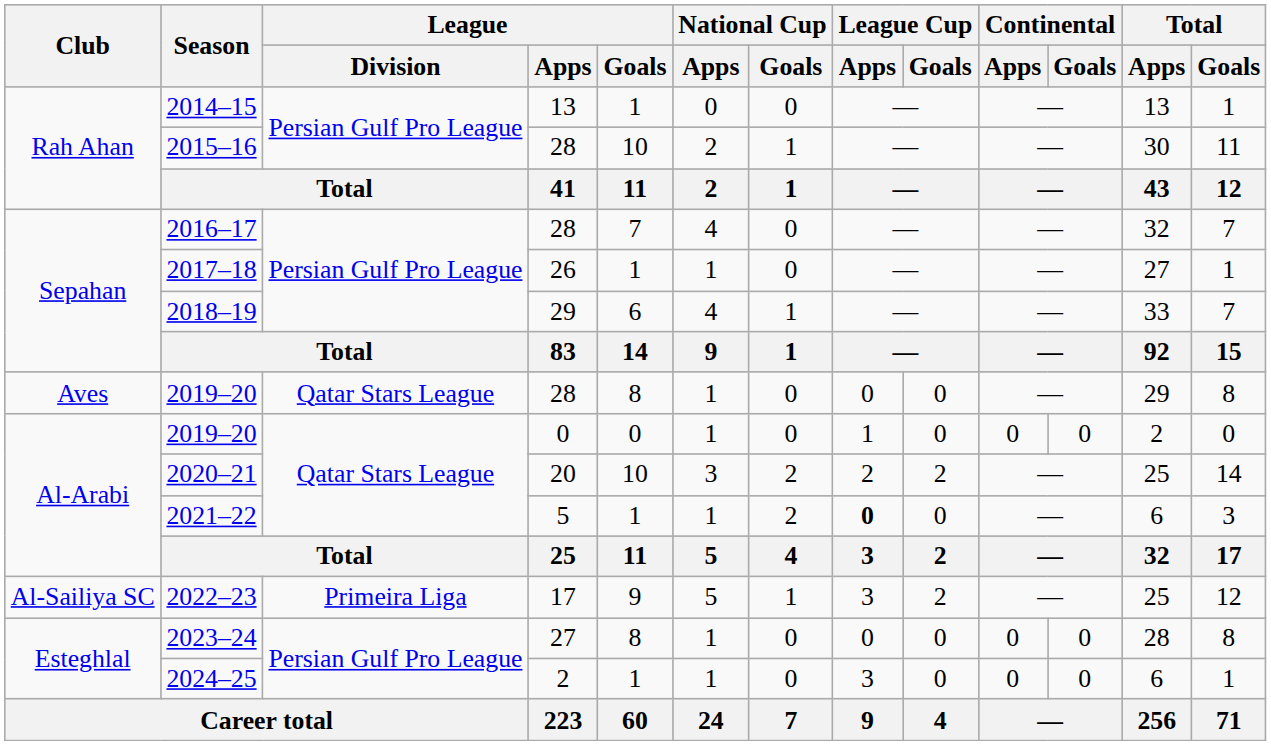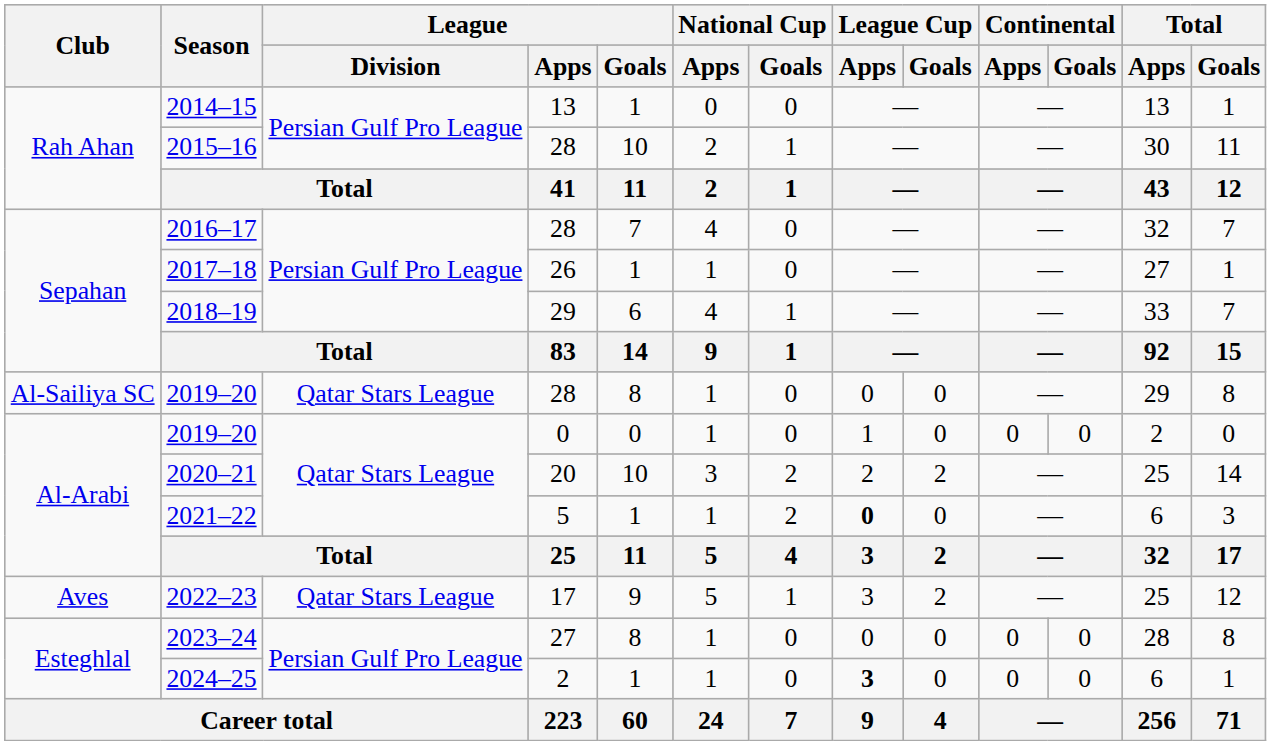 <table class=wikitable style=text-align:center>
 <tr>
 <th rowspan=2>Club</th>
 <th rowspan=2>Season</th>
 <th colspan=3>League</th>
 <th colspan=2>National Cup</th>
 <th colspan=2>League Cup</th>
 <th colspan=2>Continental</th>
 <th colspan=2>Total</th>
 </tr>
 <tr>
 <th>Division</th>
 <th>Apps</th>
 <th>Goals</th>
 <th>Apps</th>
 <th>Goals</th>
 <th>Apps</th>
 <th>Goals</th>
 <th>Apps</th>
 <th>Goals</th>
 <th>Apps</th>
 <th>Goals</th>
 </tr>
 <tr>
 <td rowspan="3"><a href='#'>Rah Ahan</a></td>
 <td><a href='#'>2014–15</a></td>
 <td rowspan="2"><a href='#'>Persian Gulf Pro League</a></td>
 <td>13</td>
 <td>1</td>
 <td>0</td>
 <td>0</td>
 <td colspan="2">—</td>
 <td colspan="2">—</td>
 <td>13</td>
 <td>1</td>
 </tr>
 <tr>
 <td><a href='#'>2015–16</a></td>
 <td>28</td>
 <td>10</td>
 <td>2</td>
 <td>1</td>
 <td colspan="2">—</td>
 <td colspan="2">—</td>
 <td>30</td>
 <td>11</td>
 </tr>
 <tr>
 <th colspan="2">Total</th>
 <th>41</th>
 <th>11</th>
 <th>2</th>
 <th>1</th>
 <th colspan="2">—</th>
 <th colspan="2">—</th>
 <th>43</th>
 <th>12</th>
 </tr>
 <tr>
 <td rowspan="4"><a href='#'>Sepahan</a></td>
 <td><a href='#'>2016–17</a></td>
 <td rowspan="3"><a href='#'>Persian Gulf Pro League</a></td>
 <td>28</td>
 <td>7</td>
 <td>4</td>
 <td>0</td>
 <td colspan="2">—</td>
 <td colspan="2">—</td>
 <td>32</td>
 <td>7</td>
 </tr>
 <tr>
 <td><a href='#'>2017–18</a></td>
 <td>26</td>
 <td>1</td>
 <td>1</td>
 <td>0</td>
 <td colspan="2">—</td>
 <td colspan="2">—</td>
 <td>27</td>
 <td>1</td>
 </tr>
 <tr>
 <td><a href='#'>2018–19</a></td>
 <td>29</td>
 <td>6</td>
 <td>4</td>
 <td>1</td>
 <td colspan="2">—</td>
 <td colspan="2">—</td>
 <td>33</td>
 <td>7</td>
 </tr>
 <tr>
 <th colspan="2">Total</th>
 <th>83</th>
 <th>14</th>
 <th>9</th>
 <th>1</th>
 <th colspan="2">—</th>
 <th colspan="2">—</th>
 <th>92</th>
 <th>15</th>
 </tr>
 <tr>
-<td><a href='#'>Aves</a></td>
+<td><a href='#'>Al-Sailiya SC</a></td>
 <td><a href='#'>2019–20</a></td>
 <td><a href='#'>Qatar Stars League</a></td>
 <td>28</td>
 <td>8</td>
 <td>1</td>
 <td>0</td>
 <td>0</td>
 <td>0</td>
 <td colspan="2">—</td>
 <td>29</td>
 <td>8</td>
 </tr>
 <tr>
 <td rowspan="4"><a href='#'>Al-Arabi</a></td>
 <td><a href='#'>2019–20</a></td>
 <td rowspan="3"><a href='#'>Qatar Stars League</a></td>
 <td>0</td>
 <td>0</td>
 <td>1</td>
 <td>0</td>
 <td>1</td>
 <td>0</td>
 <td>0</td>
 <td>0</td>
 <td>2</td>
 <td>0</td>
 </tr>
 <tr>
 <td><a href='#'>2020–21</a></td>
 <td>20</td>
 <td>10</td>
 <td>3</td>
 <td>2</td>
 <td>2</td>
 <td>2</td>
 <td colspan="2">—</td>
 <td>25</td>
 <td>14</td>
 </tr>
 <tr>
 <td><a href='#'>2021–22</a></td>
 <td>5</td>
 <td>1</td>
 <td>1</td>
 <td>2</td>
 <td><strong>0</strong></td>
 <td>0</td>
 <td colspan="2">—</td>
 <td>6</td>
 <td>3</td>
 </tr>
 <tr>
 <th colspan="2">Total</th>
 <th>25</th>
 <th>11</th>
 <th>5</th>
 <th>4</th>
 <th>3</th>
 <th>2</th>
 <th colspan="2">—</th>
 <th>32</th>
 <th>17</th>
 </tr>
 <tr>
-<td><a href='#'>Al-Sailiya SC</a></td>
+<td><a href='#'>Aves</a></td>
 <td><a href='#'>2022–23</a></td>
-<td><a href='#'>Primeira Liga</a></td>
+<td><a href='#'>Qatar Stars League</a></td>
 <td>17</td>
 <td>9</td>
 <td>5</td>
 <td>1</td>
 <td>3</td>
 <td>2</td>
 <td colspan="2">—</td>
 <td>25</td>
 <td>12</td>
 </tr>
 <tr>
 <td rowspan="2"><a href='#'>Esteghlal</a></td>
 <td><a href='#'>2023–24</a></td>
 <td rowspan="2"><a href='#'>Persian Gulf Pro League</a></td>
 <td>27</td>
 <td>8</td>
 <td>1</td>
 <td>0</td>
 <td>0</td>
 <td>0</td>
 <td>0</td>
 <td>0</td>
 <td>28</td>
 <td>8</td>
 </tr>
 <tr>
 <td><a href='#'>2024–25</a></td>
 <td>2</td>
 <td>1</td>
 <td>1</td>
 <td>0</td>
-<td>3</td>
+<td><strong>3</strong></td>
 <td>0</td>
 <td>0</td>
 <td>0</td>
 <td>6</td>
 <td>1</td>
 </tr>
 <tr>
 <th colspan="3">Career total</th>
 <th>223</th>
 <th>60</th>
 <th>24</th>
 <th>7</th>
 <th>9</th>
 <th>4</th>
 <th colspan="2">—</th>
 <th>256</th>
 <th>71</th>
 </tr>
 </table>
